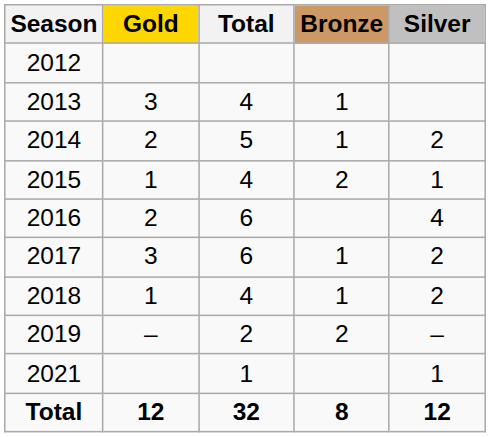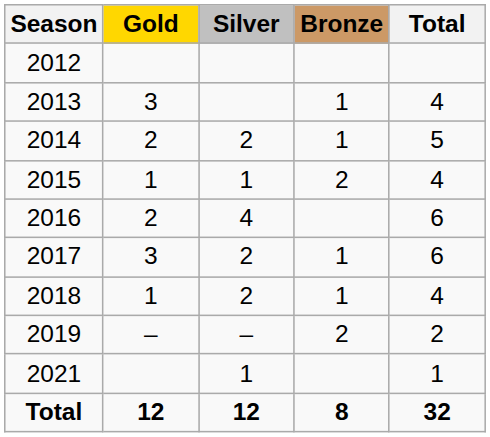 <table class="wikitable" style="text-align:center">
 <tr>
 <th width = "55">Season</th>
 <th width = "55" style="background: gold;">Gold</th>
+<th width = "55" style="background: silver;">Silver</th>
+<th width = "55" style="background: #cc9966;">Bronze</th>
 <th width = "55">Total</th>
-<th width = "55" style="background: #cc9966;">Bronze</th>
-<th width = "55" style="background: silver;">Silver</th>
 </tr>
 <tr>
 <td>2012</td>
 <td></td>
 <td></td>
 <td></td>
 <td></td>
 </tr>
 <tr>
 <td>2013</td>
 <td>3</td>
+<td></td>
+<td>1</td>
 <td>4</td>
-<td>1</td>
-<td></td>
 </tr>
 <tr>
 <td>2014</td>
 <td>2</td>
+<td>2</td>
+<td>1</td>
 <td>5</td>
-<td>1</td>
-<td>2</td>
 </tr>
 <tr>
 <td>2015</td>
 <td>1</td>
+<td>1</td>
+<td>2</td>
 <td>4</td>
-<td>2</td>
-<td>1</td>
 </tr>
 <tr>
 <td>2016</td>
 <td>2</td>
+<td>4</td>
+<td></td>
 <td>6</td>
-<td></td>
-<td>4</td>
 </tr>
 <tr>
 <td>2017</td>
 <td>3</td>
+<td>2</td>
+<td>1</td>
 <td>6</td>
-<td>1</td>
-<td>2</td>
 </tr>
 <tr>
 <td>2018</td>
 <td>1</td>
+<td>2</td>
+<td>1</td>
 <td>4</td>
-<td>1</td>
-<td>2</td>
 </tr>
 <tr>
 <td>2019</td>
 <td>–</td>
+<td>–</td>
 <td>2</td>
 <td>2</td>
-<td>–</td>
 </tr>
 <tr>
 <td>2021</td>
 <td></td>
 <td>1</td>
 <td></td>
 <td>1</td>
 </tr>
 <tr>
 <td><strong>Total</strong></td>
 <td><strong>12</strong></td>
+<td><strong>12</strong></td>
+<td><strong>8</strong></td>
 <td><strong>32</strong></td>
-<td><strong>8</strong></td>
-<td><strong>12</strong></td>
 </tr>
 </table>
